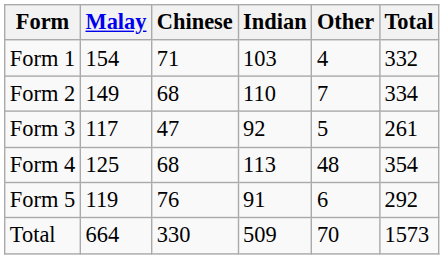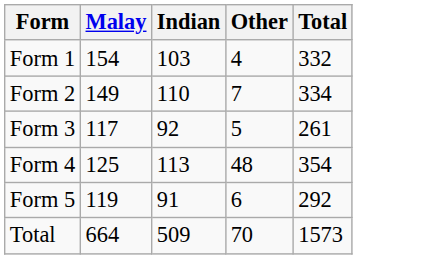 <table class="wikitable">
 <tr>
 <th>Form</th>
 <th><a href='#'>Malay</a></th>
-<th>Chinese</th>
 <th>Indian</th>
 <th>Other</th>
 <th>Total</th>
 </tr>
 <tr>
 <td>Form 1</td>
 <td>154</td>
-<td>71</td>
 <td>103</td>
 <td>4</td>
 <td>332</td>
 </tr>
 <tr>
 <td>Form 2</td>
 <td>149</td>
-<td>68</td>
 <td>110</td>
 <td>7</td>
 <td>334</td>
 </tr>
 <tr>
 <td>Form 3</td>
 <td>117</td>
-<td>47</td>
 <td>92</td>
 <td>5</td>
 <td>261</td>
 </tr>
 <tr>
 <td>Form 4</td>
 <td>125</td>
-<td>68</td>
 <td>113</td>
 <td>48</td>
 <td>354</td>
 </tr>
 <tr>
 <td>Form 5</td>
 <td>119</td>
-<td>76</td>
 <td>91</td>
 <td>6</td>
 <td>292</td>
 </tr>
 <tr>
 <td>Total</td>
 <td>664</td>
-<td>330</td>
 <td>509</td>
 <td>70</td>
 <td>1573</td>
 </tr>
 </table>
